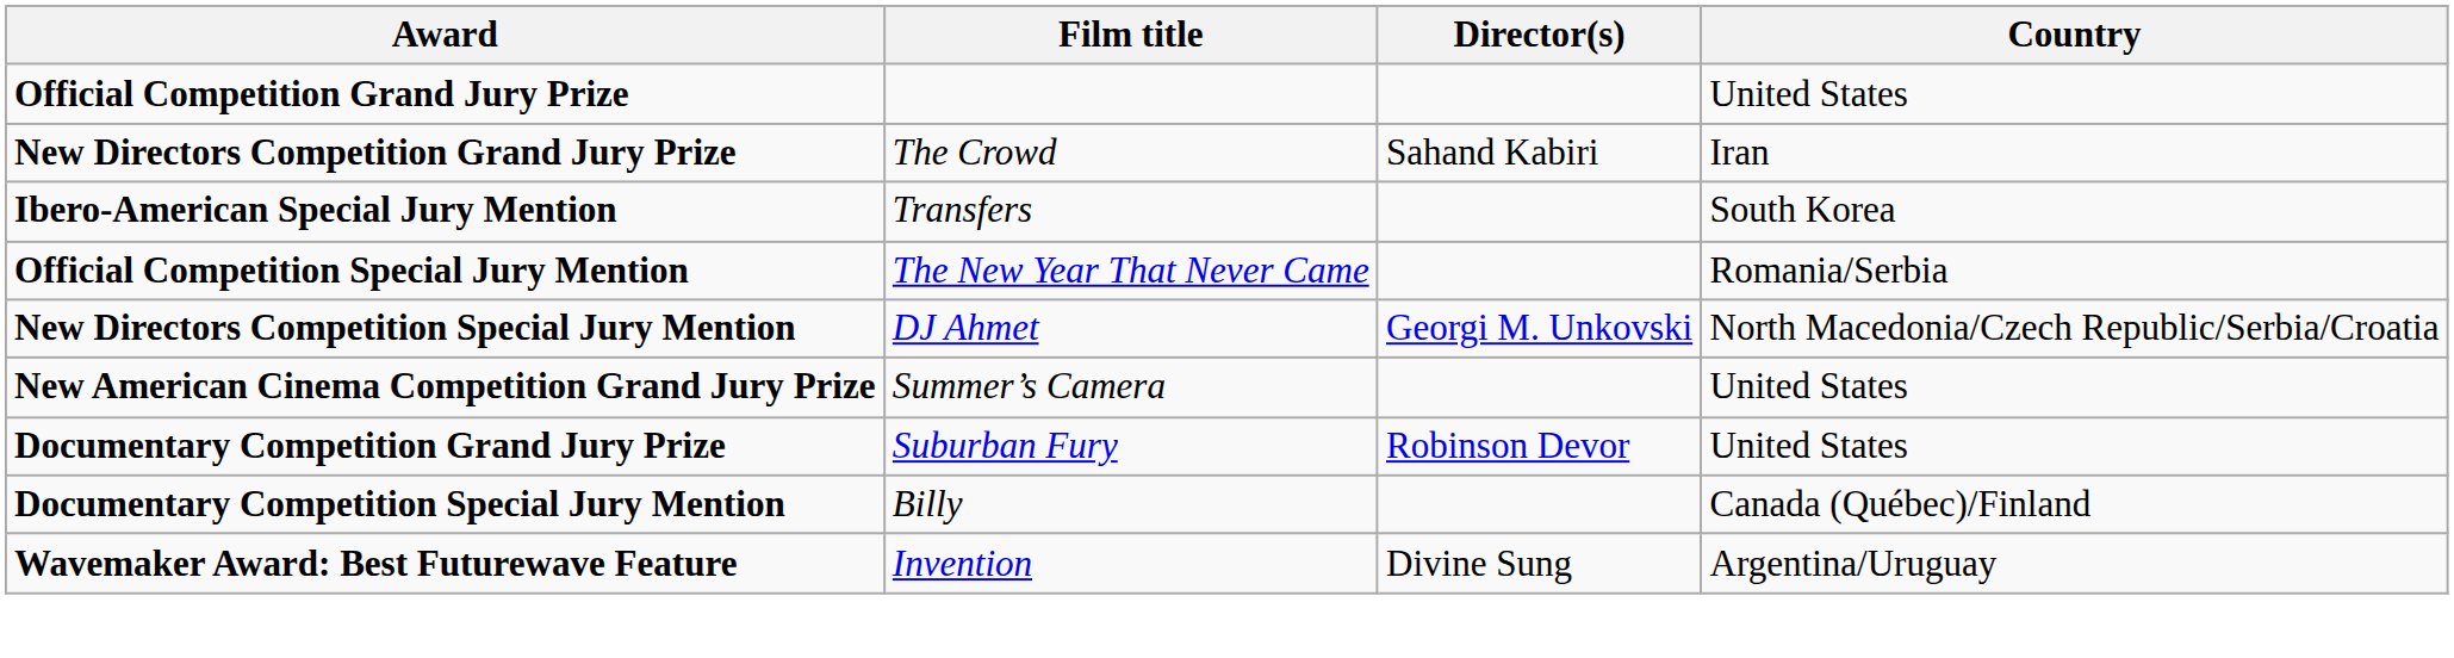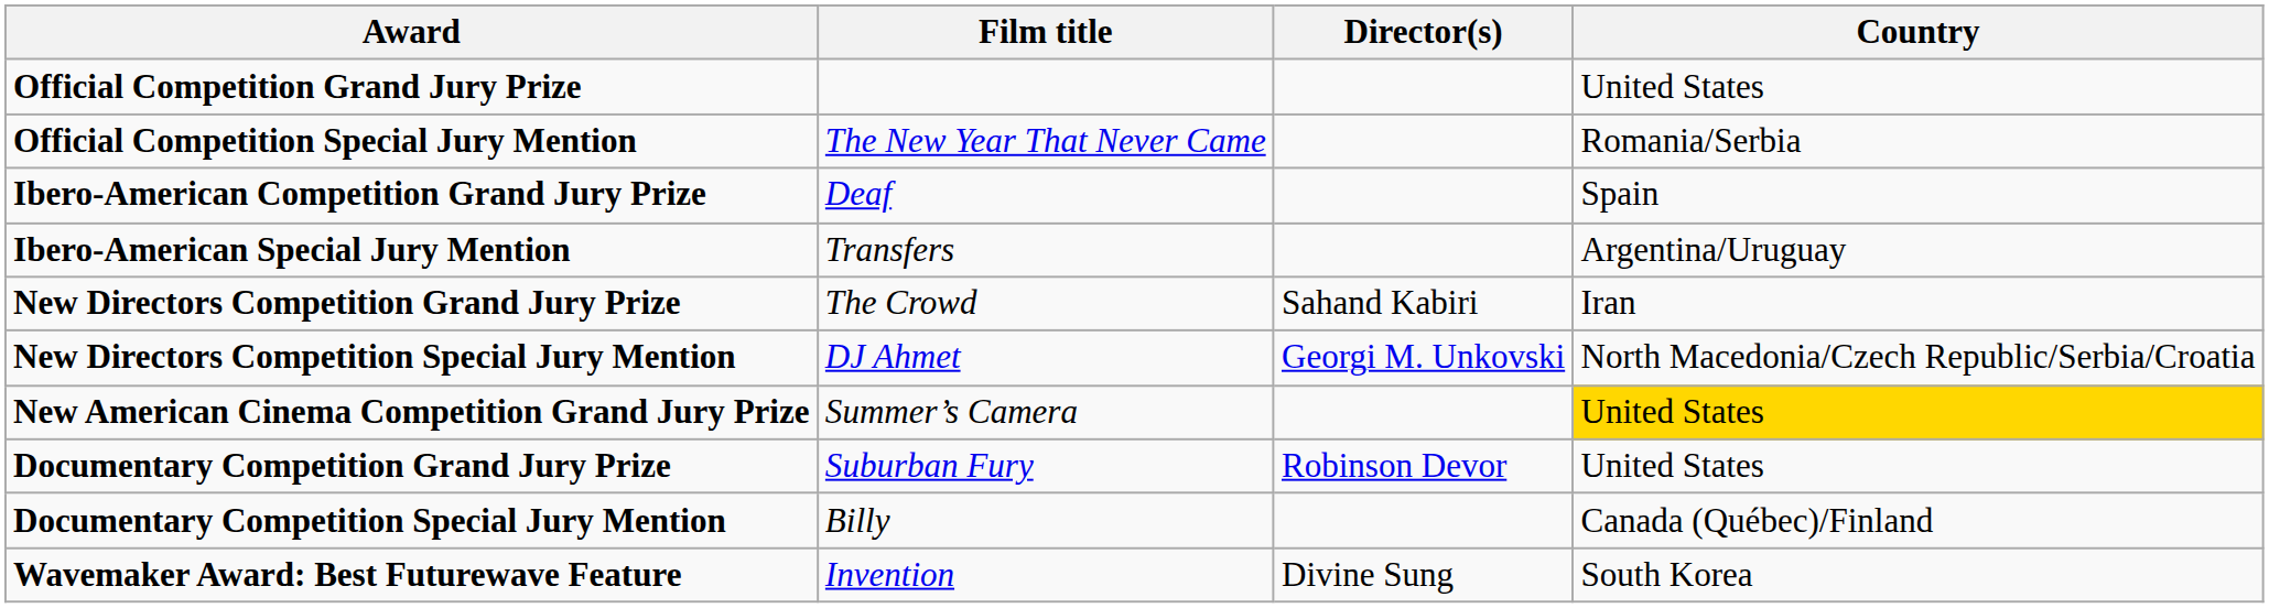 <table class="wikitable plainrowheaders" style="margin-bottom:4px">
 <tr>
 <th scope="col">Award</th>
 <th scope="col">Film title</th>
 <th scope="col">Director(s)</th>
 <th scope="col">Country</th>
 </tr>
 <tr>
 <td scope="row"><strong>Official Competition Grand Jury Prize</strong></td>
 <td></td>
 <td></td>
 <td>United States</td>
 </tr>
 <tr>
-<td scope="row"><strong>New Directors Competition Grand Jury Prize</strong></td>
-<td><em>The Crowd</em></td>
-<td>Sahand Kabiri</td>
-<td>Iran</td>
+<td scope="row"><strong>Official Competition Special Jury Mention</strong></td>
+<td><em><a href='#'>The New Year That Never Came</a></em></td>
+<td></td>
+<td>Romania/Serbia</td>
+</tr>
+<tr>
+<td scope="row"><strong>Ibero-American Competition Grand Jury Prize</strong></td>
+<td><em><a href='#'>Deaf</a></em></td>
+<td></td>
+<td>Spain</td>
 </tr>
 <tr>
 <td scope="row"><strong>Ibero-American Special Jury Mention</strong></td>
 <td><em>Transfers</em></td>
 <td></td>
-<td>South Korea</td>
+<td>Argentina/Uruguay</td>
 </tr>
 <tr>
-<td scope="row"><strong>Official Competition Special Jury Mention</strong></td>
-<td><em><a href='#'>The New Year That Never Came</a></em></td>
-<td></td>
-<td>Romania/Serbia</td>
+<td scope="row"><strong>New Directors Competition Grand Jury Prize</strong></td>
+<td><em>The Crowd</em></td>
+<td>Sahand Kabiri</td>
+<td>Iran</td>
 </tr>
 <tr>
 <td scope="row"><strong>New Directors Competition Special Jury Mention</strong></td>
 <td><em><a href='#'>DJ Ahmet</a></em></td>
 <td><a href='#'>Georgi M. Unkovski</a></td>
 <td>North Macedonia/Czech Republic/Serbia/Croatia</td>
 </tr>
 <tr>
 <td scope="row"><strong>New American Cinema Competition Grand Jury Prize</strong></td>
 <td><em>Summer’s Camera</em></td>
 <td></td>
-<td>United States</td>
+<td style="background: gold;">United States</td>
 </tr>
 <tr>
 <td scope="row"><strong>Documentary Competition Grand Jury Prize</strong></td>
 <td><em><a href='#'>Suburban Fury</a></em></td>
 <td><a href='#'>Robinson Devor</a></td>
 <td>United States</td>
 </tr>
 <tr>
 <td scope="row"><strong>Documentary Competition Special Jury Mention</strong></td>
 <td><em>Billy</em></td>
 <td></td>
 <td>Canada (Québec)/Finland</td>
 </tr>
 <tr>
 <td scope="row"><strong>Wavemaker Award: Best Futurewave Feature</strong></td>
 <td><em><a href='#'>Invention</a></em></td>
 <td>Divine Sung</td>
-<td>Argentina/Uruguay</td>
+<td>South Korea</td>
 </tr>
 </table>
